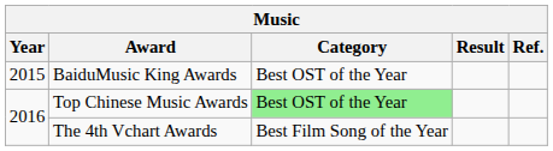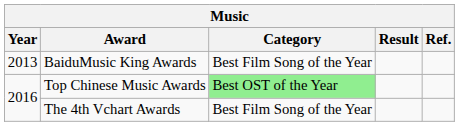 <table class="wikitable">
 <tr>
 <th colspan="5">Music</th>
 </tr>
 <tr>
 <th>Year</th>
 <th>Award</th>
 <th>Category</th>
 <th>Result</th>
 <th>Ref.</th>
 </tr>
 <tr>
-<td>2015</td>
+<td>2013</td>
 <td>BaiduMusic King Awards</td>
-<td>Best OST of the Year</td>
+<td>Best Film Song of the Year</td>
 <td></td>
 <td></td>
 </tr>
 <tr>
 <td rowspan="2">2016</td>
 <td>Top Chinese Music Awards</td>
 <td style="background: lightgreen;">Best OST of the Year</td>
 <td></td>
 <td></td>
 </tr>
 <tr>
 <td>The 4th Vchart Awards</td>
 <td>Best Film Song of the Year</td>
 <td></td>
 <td></td>
 </tr>
 </table>
